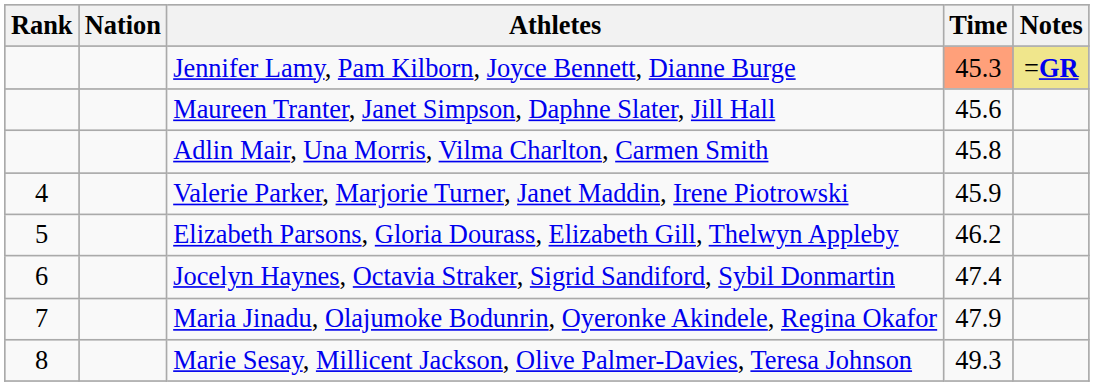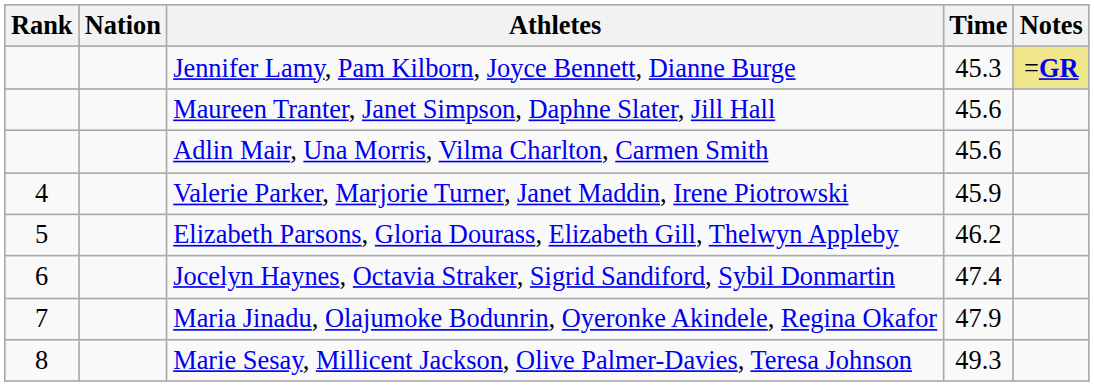 <table class="wikitable sortable" style="text-align:center;">
 <tr>
 <th scope="col">Rank</th>
 <th scope="col">Nation</th>
 <th scope="col">Athletes</th>
 <th scope="col">Time</th>
 <th scope="col">Notes</th>
 </tr>
 <tr>
 <td></td>
 <td style="text-align: left;"></td>
 <td style="text-align: left;"><a href='#'>Jennifer Lamy</a>, <a href='#'>Pam Kilborn</a>, <a href='#'>Joyce Bennett</a>, <a href='#'>Dianne Burge</a></td>
-<td style="background: lightsalmon;">45.3</td>
+<td>45.3</td>
 <td style="background: khaki;">=<strong><a href='#'>GR</a></strong></td>
 </tr>
 <tr>
 <td></td>
 <td style="text-align: left;"></td>
 <td style="text-align: left;"><a href='#'>Maureen Tranter</a>, <a href='#'>Janet Simpson</a>, <a href='#'>Daphne Slater</a>, <a href='#'>Jill Hall</a></td>
 <td>45.6</td>
 <td></td>
 </tr>
 <tr>
 <td></td>
 <td style="text-align: left;"></td>
 <td style="text-align: left;"><a href='#'>Adlin Mair</a>, <a href='#'>Una Morris</a>, <a href='#'>Vilma Charlton</a>, <a href='#'>Carmen Smith</a></td>
-<td>45.8</td>
+<td>45.6</td>
 <td></td>
 </tr>
 <tr>
 <td>4</td>
 <td style="text-align: left;"></td>
 <td style="text-align: left;"><a href='#'>Valerie Parker</a>, <a href='#'>Marjorie Turner</a>, <a href='#'>Janet Maddin</a>, <a href='#'>Irene Piotrowski</a></td>
 <td>45.9</td>
 <td></td>
 </tr>
 <tr>
 <td>5</td>
 <td style="text-align: left;"></td>
 <td style="text-align: left;"><a href='#'>Elizabeth Parsons</a>, <a href='#'>Gloria Dourass</a>, <a href='#'>Elizabeth Gill</a>, <a href='#'>Thelwyn Appleby</a></td>
 <td>46.2</td>
 <td></td>
 </tr>
 <tr>
 <td>6</td>
 <td style="text-align: left;"></td>
 <td style="text-align: left;"><a href='#'>Jocelyn Haynes</a>, <a href='#'>Octavia Straker</a>, <a href='#'>Sigrid Sandiford</a>, <a href='#'>Sybil Donmartin</a></td>
 <td>47.4</td>
 <td></td>
 </tr>
 <tr>
 <td>7</td>
 <td style="text-align: left;"></td>
 <td style="text-align: left;"><a href='#'>Maria Jinadu</a>, <a href='#'>Olajumoke Bodunrin</a>, <a href='#'>Oyeronke Akindele</a>, <a href='#'>Regina Okafor</a></td>
 <td>47.9</td>
 <td></td>
 </tr>
 <tr>
 <td>8</td>
 <td style="text-align: left;"></td>
 <td style="text-align: left;"><a href='#'>Marie Sesay</a>, <a href='#'>Millicent Jackson</a>, <a href='#'>Olive Palmer-Davies</a>, <a href='#'>Teresa Johnson</a></td>
 <td>49.3</td>
 <td></td>
 </tr>
 </table>
